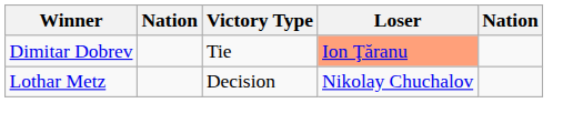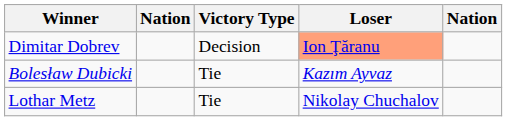 <table class="wikitable sortable" style="text-align:left;">
 <tr>
 <th>Winner</th>
 <th>Nation</th>
 <th>Victory Type</th>
 <th>Loser</th>
 <th>Nation</th>
 </tr>
 <tr>
 <td><a href='#'>Dimitar Dobrev</a></td>
 <td></td>
-<td>Tie</td>
+<td>Decision</td>
 <td style="background: lightsalmon;"><a href='#'>Ion Ţăranu</a></td>
 <td></td>
 </tr>
 <tr>
+<td><em><a href='#'>Bolesław Dubicki</a></em></td>
+<td><em></em></td>
+<td>Tie</td>
+<td><em><a href='#'>Kazım Ayvaz</a></em></td>
+<td><em></em></td>
+</tr>
+<tr>
 <td><a href='#'>Lothar Metz</a></td>
 <td></td>
-<td>Decision</td>
+<td>Tie</td>
 <td><a href='#'>Nikolay Chuchalov</a></td>
 <td></td>
 </tr>
 </table>
